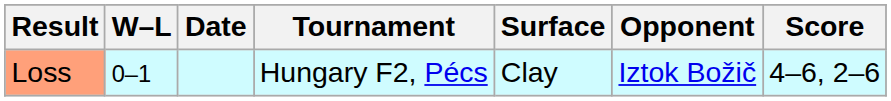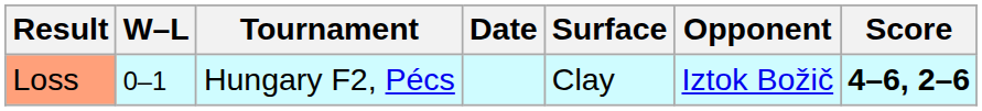 <table class="sortable wikitable">
 <tr>
 <th>Result</th>
 <th class="unsortable">W–L</th>
+<th>Tournament</th>
 <th>Date</th>
-<th>Tournament</th>
 <th>Surface</th>
 <th>Opponent</th>
 <th class="unsortable">Score</th>
 </tr>
 <tr style="background:#cffcff;">
 <td style="background:#ffa07a;">Loss</td>
 <td><small>0–1</small></td>
+<td>Hungary F2, <a href='#'>Pécs</a></td>
 <td></td>
-<td>Hungary F2, <a href='#'>Pécs</a></td>
 <td>Clay</td>
 <td> <a href='#'>Iztok Božič</a></td>
-<td>4–6, 2–6</td>
+<td><strong>4–6, 2–6</strong></td>
 </tr>
 </table>
